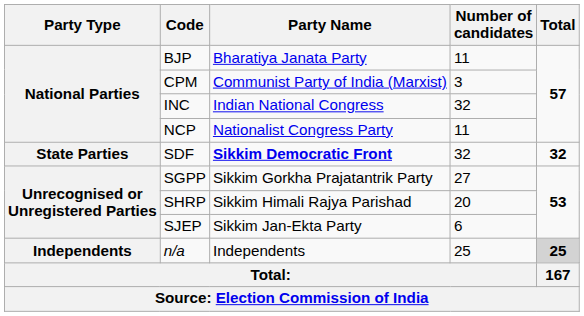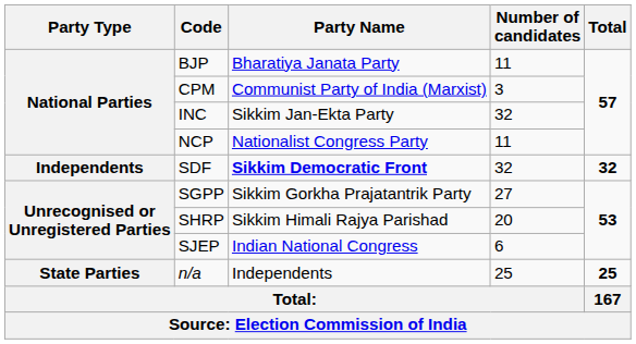 <table class="wikitable">
 <tr>
 <th>Party Type</th>
 <th>Code</th>
 <th>Party Name</th>
 <th>Number of<br>candidates</th>
 <th>Total</th>
 </tr>
 <tr>
 <th rowspan=4>National Parties</th>
 <td>BJP</td>
 <td><a href='#'>Bharatiya Janata Party</a></td>
 <td>11</td>
 <td rowspan=4 align="center"><strong>57</strong></td>
 </tr>
 <tr>
 <td>CPM</td>
 <td><a href='#'>Communist Party of India (Marxist)</a></td>
 <td>3</td>
 </tr>
 <tr>
 <td>INC</td>
-<td><a href='#'>Indian National Congress</a></td>
+<td>Sikkim Jan-Ekta Party</td>
 <td>32</td>
 </tr>
 <tr>
 <td>NCP</td>
 <td><a href='#'>Nationalist Congress Party</a></td>
 <td>11</td>
 </tr>
 <tr>
-<th>State Parties</th>
+<th>Independents</th>
 <td>SDF</td>
 <td><strong><a href='#'>Sikkim Democratic Front</a></strong></td>
 <td>32</td>
 <td align="center"><strong>32</strong></td>
 </tr>
 <tr>
 <th rowspan=3>Unrecognised or <br>Unregistered Parties</th>
 <td>SGPP</td>
 <td>Sikkim Gorkha Prajatantrik Party</td>
 <td>27</td>
 <td rowspan=3 align="center"><strong>53</strong></td>
 </tr>
 <tr>
 <td>SHRP</td>
 <td>Sikkim Himali Rajya Parishad</td>
 <td>20</td>
 </tr>
 <tr>
 <td>SJEP</td>
-<td>Sikkim Jan-Ekta Party</td>
+<td><a href='#'>Indian National Congress</a></td>
 <td>6</td>
 </tr>
 <tr>
-<th>Independents</th>
+<th>State Parties</th>
 <td><em>n/a</em></td>
 <td>Independents</td>
 <td>25</td>
-<td align="center" style="background: lightgrey;"><strong>25</strong></td>
+<td align="center"><strong>25</strong></td>
 </tr>
 <tr>
 <th colspan=4>Total:</th>
 <th>167</th>
 </tr>
 <tr>
 <th colspan=5>Source: <a href='#'>Election Commission of India</a></th>
 </tr>
 </table>
